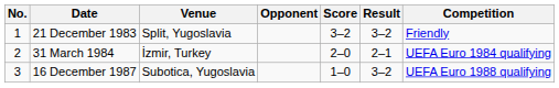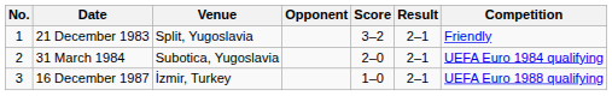 <table class="wikitable">
 <tr>
 <th>No.</th>
 <th>Date</th>
 <th>Venue</th>
 <th>Opponent</th>
 <th>Score</th>
 <th>Result</th>
 <th>Competition</th>
 </tr>
 <tr>
 <td align=center>1</td>
 <td>21 December 1983</td>
 <td>Split, Yugoslavia</td>
 <td></td>
 <td align=center>3–2</td>
-<td align=center>3–2</td>
+<td align=center>2–1</td>
 <td><a href='#'>Friendly</a></td>
 </tr>
 <tr>
 <td align=center>2</td>
 <td>31 March 1984</td>
-<td>İzmir, Turkey</td>
+<td>Subotica, Yugoslavia</td>
 <td></td>
 <td align=center>2–0</td>
 <td align=center>2–1</td>
 <td><a href='#'>UEFA Euro 1984 qualifying</a></td>
 </tr>
 <tr>
 <td align=center>3</td>
 <td>16 December 1987</td>
-<td>Subotica, Yugoslavia</td>
+<td>İzmir, Turkey</td>
 <td></td>
 <td align=center>1–0</td>
-<td align=center>3–2</td>
+<td align=center>2–1</td>
 <td><a href='#'>UEFA Euro 1988 qualifying</a></td>
 </tr>
 </table>
